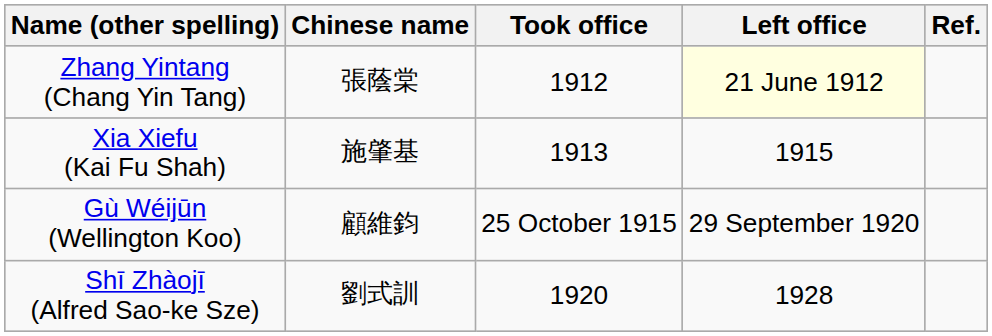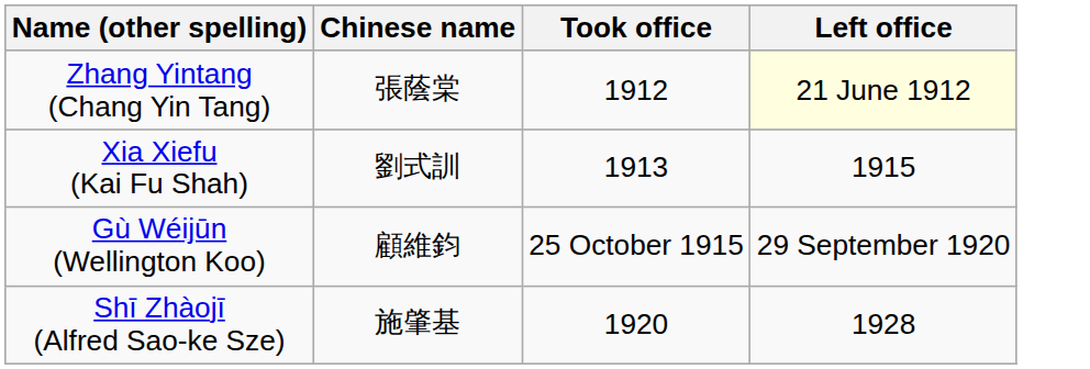 <table class="wikitable" style="text-align:center">
 <tr>
 <th>Name (other spelling)</th>
 <th>Chinese name</th>
 <th>Took office</th>
 <th>Left office</th>
-<th>Ref.</th>
 </tr>
 <tr>
 <td><a href='#'>Zhang Yintang</a><br>(Chang Yin Tang)</td>
 <td>張蔭棠</td>
 <td>1912</td>
 <td style="background: lightyellow;">21 June 1912</td>
-<td></td>
 </tr>
 <tr>
 <td><a href='#'>Xia Xiefu</a><br>(Kai Fu Shah)</td>
-<td>施肇基</td>
+<td>劉式訓</td>
 <td>1913</td>
 <td>1915</td>
-<td></td>
 </tr>
 <tr>
 <td><a href='#'>Gù Wéijūn</a><br>(Wellington Koo)</td>
 <td>顧維鈞</td>
 <td>25 October 1915</td>
 <td>29 September 1920</td>
-<td></td>
 </tr>
 <tr>
 <td><a href='#'>Shī Zhàojī</a><br>(Alfred Sao-ke Sze)</td>
-<td>劉式訓</td>
+<td>施肇基</td>
 <td>1920</td>
 <td>1928</td>
-<td></td>
 </tr>
 </table>
